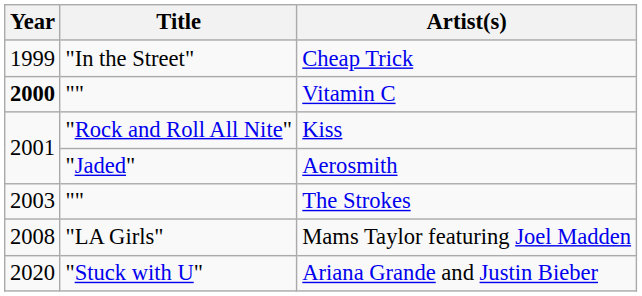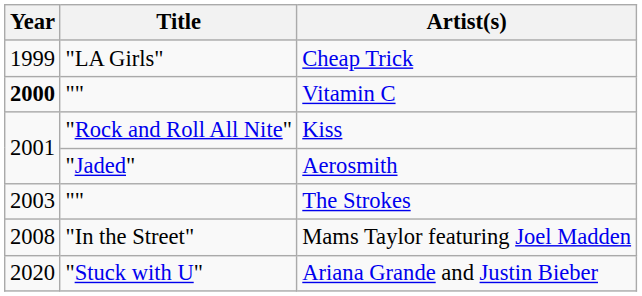 <table class="wikitable sortable">
 <tr>
 <th>Year</th>
 <th>Title</th>
 <th>Artist(s)</th>
 </tr>
 <tr>
 <td>1999</td>
-<td>"In the Street"</td>
+<td>"LA Girls"</td>
 <td><a href='#'>Cheap Trick</a></td>
 </tr>
 <tr>
 <td><strong>2000</strong></td>
 <td>""</td>
 <td><a href='#'>Vitamin C</a></td>
 </tr>
 <tr>
 <td rowspan="2">2001</td>
 <td>"<a href='#'>Rock and Roll All Nite</a>"</td>
 <td><a href='#'>Kiss</a></td>
 </tr>
 <tr>
 <td>"<a href='#'>Jaded</a>"</td>
 <td><a href='#'>Aerosmith</a></td>
 </tr>
 <tr>
 <td>2003</td>
 <td>""</td>
 <td><a href='#'>The Strokes</a></td>
 </tr>
 <tr>
 <td>2008</td>
-<td>"LA Girls"</td>
+<td>"In the Street"</td>
 <td>Mams Taylor featuring <a href='#'>Joel Madden</a></td>
 </tr>
 <tr>
 <td>2020</td>
 <td>"<a href='#'>Stuck with U</a>"</td>
 <td><a href='#'>Ariana Grande</a> and <a href='#'>Justin Bieber</a></td>
 </tr>
 </table>
